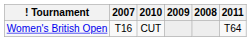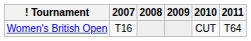 <table class="wikitable" style="font-size:95%;text-align:center;">
 <tr>
 <th>! Tournament</th>
 <th>2007</th>
+<th>2008</th>
+<th>2009</th>
 <th>2010</th>
-<th>2009</th>
-<th>2008</th>
 <th>2011</th>
 </tr>
 <tr>
 <td align=left><a href='#'>Women's British Open</a></td>
 <td>T16</td>
-<td>CUT</td>
 <td style="background:#eeeeee;"></td>
 <td style="background:#eeeeee;"></td>
+<td>CUT</td>
 <td>T64</td>
 </tr>
 </table>
